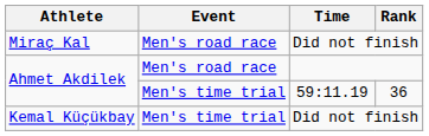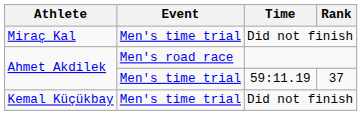 <table class=wikitable style="font-size:90%">
 <tr>
 <th>Athlete</th>
 <th>Event</th>
 <th>Time</th>
 <th>Rank</th>
 </tr>
 <tr align=center>
 <td align=left><a href='#'>Miraç Kal</a></td>
-<td align=left><a href='#'>Men's road race</a></td>
+<td align=left><a href='#'>Men's time trial</a></td>
 <td colspan=2>Did not finish</td>
 </tr>
 <tr align=center>
 <td align=left rowspan=2><a href='#'>Ahmet Akdilek</a></td>
 <td align=left><a href='#'>Men's road race</a></td>
 <td colspan=2></td>
 </tr>
 <tr align=center>
 <td align=left><a href='#'>Men's time trial</a></td>
 <td>59:11.19</td>
-<td>36</td>
+<td>37</td>
 </tr>
 <tr align=center>
 <td align=left><a href='#'>Kemal Küçükbay</a></td>
 <td align=left><a href='#'>Men's time trial</a></td>
 <td colspan=2>Did not finish</td>
 </tr>
 </table>
